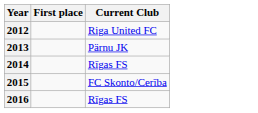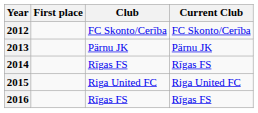 <table class="wikitable plainrowheaders sortable">
 <tr>
 <th scope=col>Year</th>
 <th scope=col>First place</th>
+<th scope=col>Club</th>
 <th scope=col>Current Club</th>
 </tr>
 <tr>
 <th scope=row style=text-align:center>2012</th>
 <td></td>
-<td> <a href='#'>Riga United FC</a></td>
+<td> <a href='#'>FC Skonto/Cerība</a></td>
+<td> <a href='#'>FC Skonto/Cerība</a></td>
 </tr>
 <tr>
 <th scope=row style=text-align:center>2013</th>
 <td></td>
+<td> <a href='#'>Pärnu JK</a></td>
 <td> <a href='#'>Pärnu JK</a></td>
 </tr>
 <tr>
 <th scope=row style=text-align:center>2014</th>
 <td></td>
 <td> <a href='#'>Rīgas FS</a></td>
+<td> <a href='#'>Rīgas FS</a></td>
 </tr>
 <tr>
 <th scope=row style=text-align:center>2015</th>
 <td></td>
-<td> <a href='#'>FC Skonto/Cerība</a></td>
+<td> <a href='#'>Riga United FC</a></td>
+<td> <a href='#'>Riga United FC</a></td>
 </tr>
 <tr>
 <th scope=row style=text-align:center>2016</th>
 <td></td>
 <td> <a href='#'>Rīgas FS</a></td>
+<td> <a href='#'>Rīgas FS</a></td>
 </tr>
 </table>
